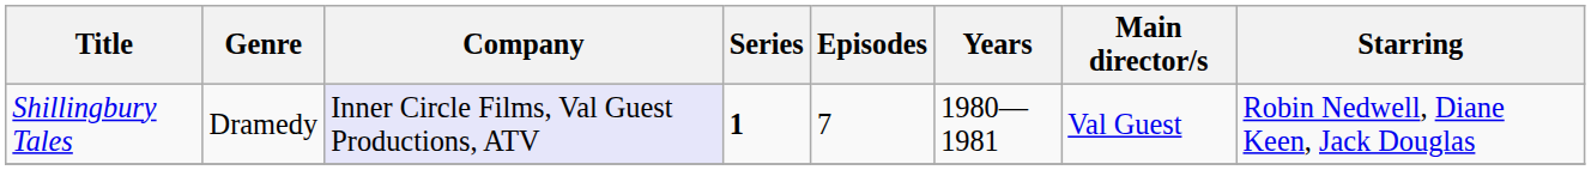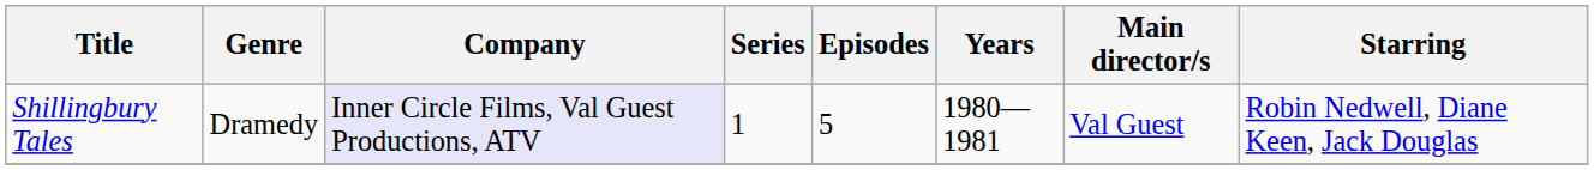 <table class="wikitable unsortable">
 <tr>
 <th>Title</th>
 <th>Genre</th>
 <th>Company</th>
 <th>Series</th>
 <th>Episodes</th>
 <th>Years</th>
 <th>Main director/s</th>
 <th>Starring</th>
 </tr>
 <tr>
 <td><em><a href='#'>Shillingbury Tales</a></em></td>
 <td>Dramedy</td>
 <td style="background: lavender;">Inner Circle Films, Val Guest Productions, ATV</td>
-<td><strong>1</strong></td>
-<td>7</td>
+<td>1</td>
+<td>5</td>
 <td>1980—1981</td>
 <td><a href='#'>Val Guest</a></td>
 <td><a href='#'>Robin Nedwell</a>, <a href='#'>Diane Keen</a>, <a href='#'>Jack Douglas</a></td>
 </tr>
 <tr>
 </tr>
 </table>
